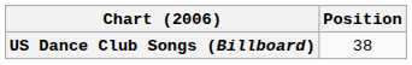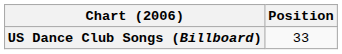 <table class="wikitable plainrowheaders">
 <tr>
 <th scope="col">Chart (2006)</th>
 <th scope="col">Position</th>
 </tr>
 <tr>
 <th scope="row">US Dance Club Songs (<em>Billboard</em>)</th>
-<td align="center">38</td>
+<td align="center">33</td>
 </tr>
 </table>
